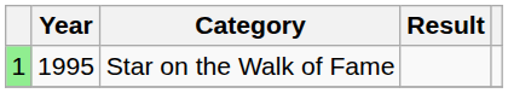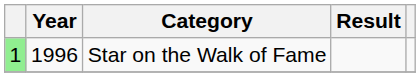 <table class="wikitable" style="text-align:center;">
 <tr>
 <th scope="col"></th>
 <th scope="col">Year</th>
 <th scope="col">Category</th>
 <th scope="col">Result</th>
 <th scope="col"></th>
 </tr>
 <tr>
 <td style="background: lightgreen;">1</td>
-<td>1995</td>
+<td>1996</td>
 <td>Star on the Walk of Fame</td>
 <td></td>
 <td></td>
 </tr>
 <tr>
 </tr>
 </table>
